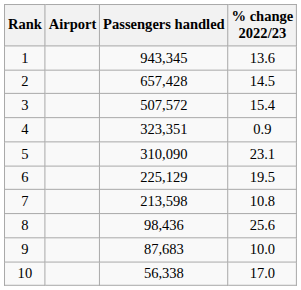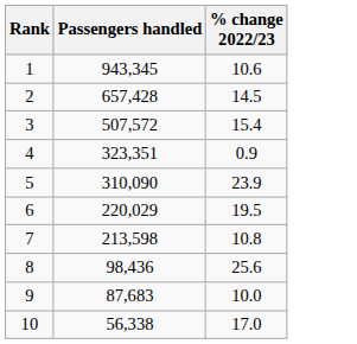 <table class="wikitable sortable" style="font-size: 90%" width= align=>
 <tr style="background:lightgrey;">
 <th>Rank</th>
-<th>Airport</th>
 <th>Passengers handled</th>
 <th>% change<br>2022/23</th>
 </tr>
 <tr>
 <td align=center>1</td>
-<td></td>
 <td align=center>943,345</td>
-<td align=center> 13.6</td>
+<td align=center> 10.6</td>
 </tr>
 <tr>
 <td align=center>2</td>
-<td></td>
 <td align=center>657,428</td>
 <td align=center> 14.5</td>
 </tr>
 <tr>
 <td align=center>3</td>
-<td></td>
 <td align=center>507,572</td>
 <td align=center> 15.4</td>
 </tr>
 <tr>
 <td align=center>4</td>
-<td></td>
 <td align=center>323,351</td>
 <td align=center> 0.9</td>
 </tr>
 <tr>
 <td align=center>5</td>
-<td></td>
 <td align=center>310,090</td>
-<td align=center> 23.1</td>
+<td align=center> 23.9</td>
 </tr>
 <tr>
 <td align=center>6</td>
-<td></td>
-<td align=center>225,129</td>
+<td align=center>220,029</td>
 <td align=center> 19.5</td>
 </tr>
 <tr>
 <td align=center>7</td>
-<td></td>
 <td align=center>213,598</td>
 <td align=center> 10.8</td>
 </tr>
 <tr>
 <td align=center>8</td>
-<td></td>
 <td align=center>98,436</td>
 <td align=center> 25.6</td>
 </tr>
 <tr>
 <td align=center>9</td>
-<td></td>
 <td align=center>87,683</td>
 <td align=center> 10.0</td>
 </tr>
 <tr>
 <td align=center>10</td>
-<td></td>
 <td align=center>56,338</td>
 <td align=center> 17.0</td>
 </tr>
 </table>
